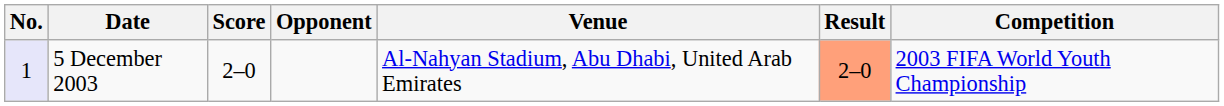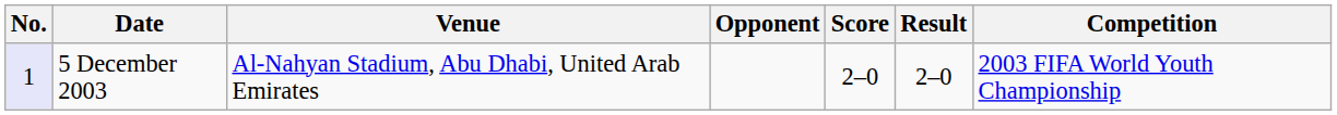 <table class="wikitable sortable">
 <tr>
 <th scope="col">No.</th>
 <th scope="col">Date</th>
+<th scope="col">Venue</th>
+<th scope="col">Opponent</th>
 <th scope="col">Score</th>
-<th scope="col">Opponent</th>
-<th scope="col">Venue</th>
 <th scope="col">Result</th>
 <th scope="col">Competition</th>
 </tr>
 <tr>
 <td align="center" style="background: lavender;">1</td>
 <td>5 December 2003</td>
+<td><a href='#'>Al-Nahyan Stadium</a>, <a href='#'>Abu Dhabi</a>, United Arab Emirates</td>
+<td></td>
 <td align="center">2–0</td>
-<td></td>
-<td><a href='#'>Al-Nahyan Stadium</a>, <a href='#'>Abu Dhabi</a>, United Arab Emirates</td>
-<td align="center" style="background: lightsalmon;">2–0</td>
+<td align="center">2–0</td>
 <td><a href='#'>2003 FIFA World Youth Championship</a></td>
 </tr>
 </table>
